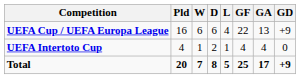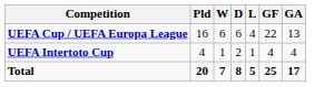 <table class="wikitable sortable" style="text-align: center;">
 <tr>
 <th>Competition</th>
 <th>Pld</th>
 <th>W</th>
 <th>D</th>
 <th>L</th>
 <th>GF</th>
 <th>GA</th>
-<th>GD</th>
 </tr>
 <tr>
 <td align="left"><strong><a href='#'>UEFA Cup / UEFA Europa League</a></strong></td>
 <td>16</td>
 <td>6</td>
 <td>6</td>
 <td>4</td>
 <td>22</td>
 <td>13</td>
-<td>+9</td>
 </tr>
 <tr>
 <td align="left"><strong><a href='#'>UEFA Intertoto Cup</a></strong></td>
 <td>4</td>
 <td>1</td>
 <td>2</td>
 <td>1</td>
 <td>4</td>
 <td>4</td>
-<td>0</td>
 </tr>
 <tr>
 <td align="left"><strong>Total</strong></td>
 <td><strong>20</strong></td>
 <td><strong>7</strong></td>
 <td><strong>8</strong></td>
 <td><strong>5</strong></td>
 <td><strong>25</strong></td>
 <td><strong>17</strong></td>
-<td><strong>+9</strong></td>
 </tr>
 </table>
